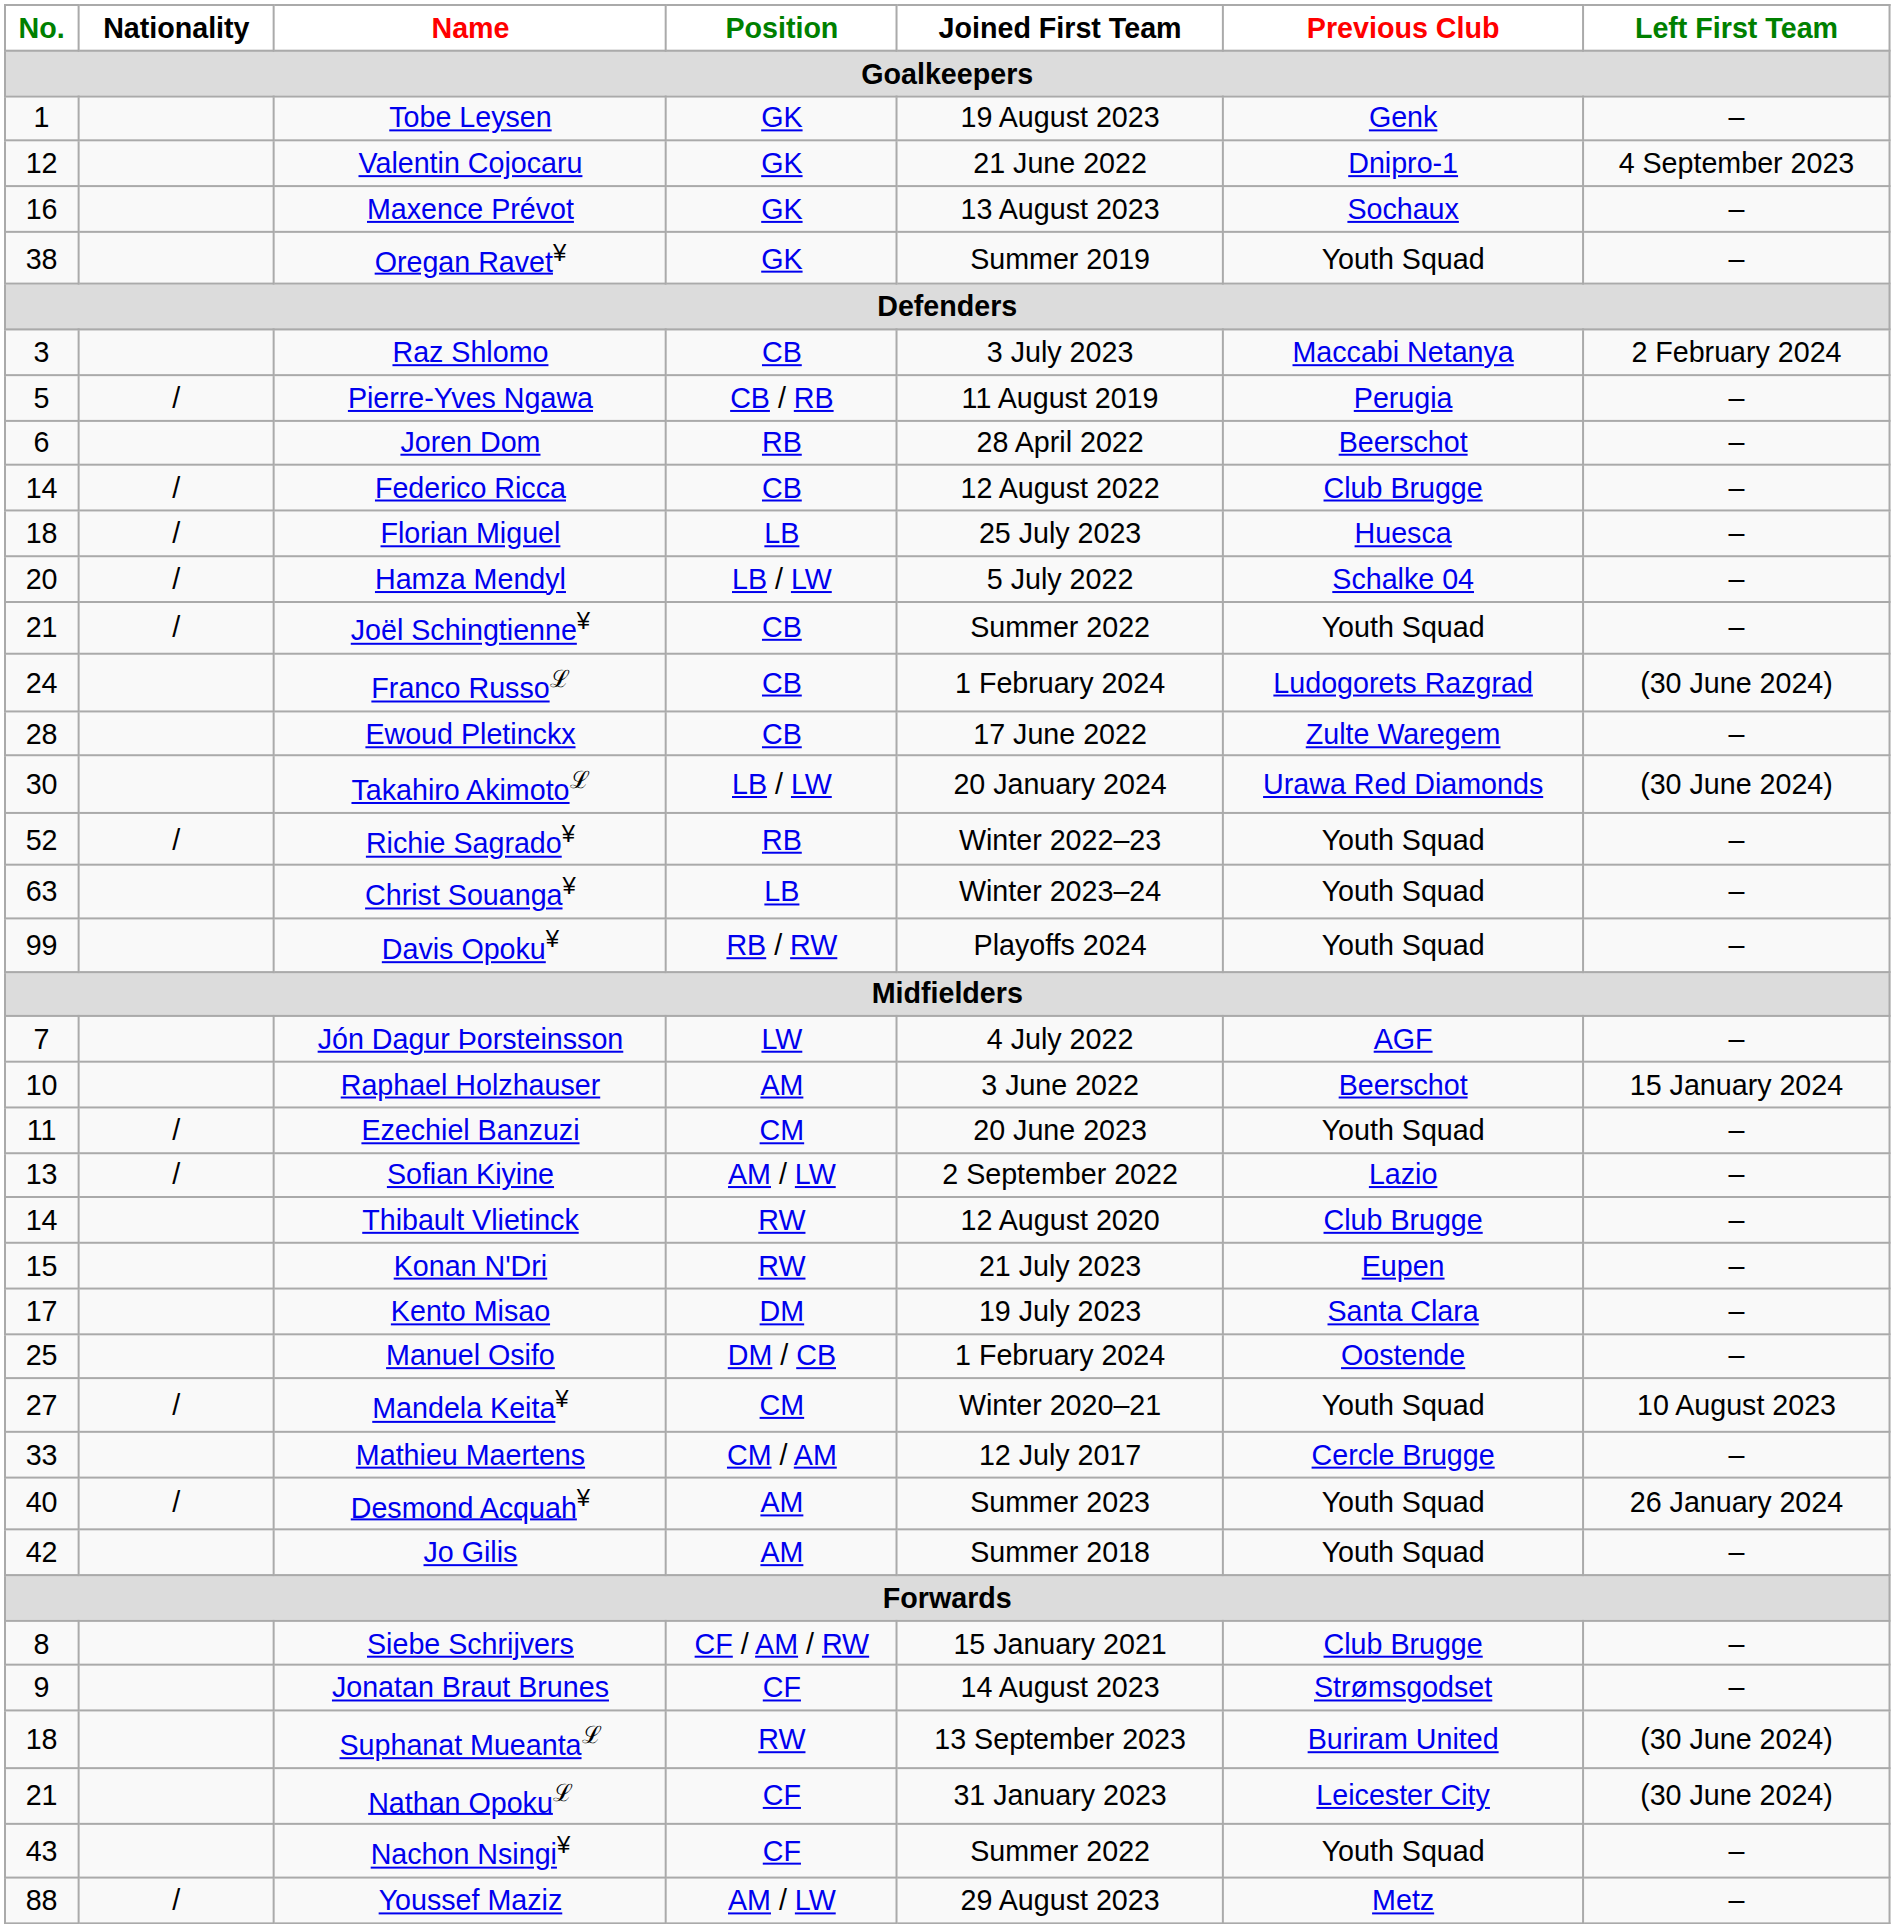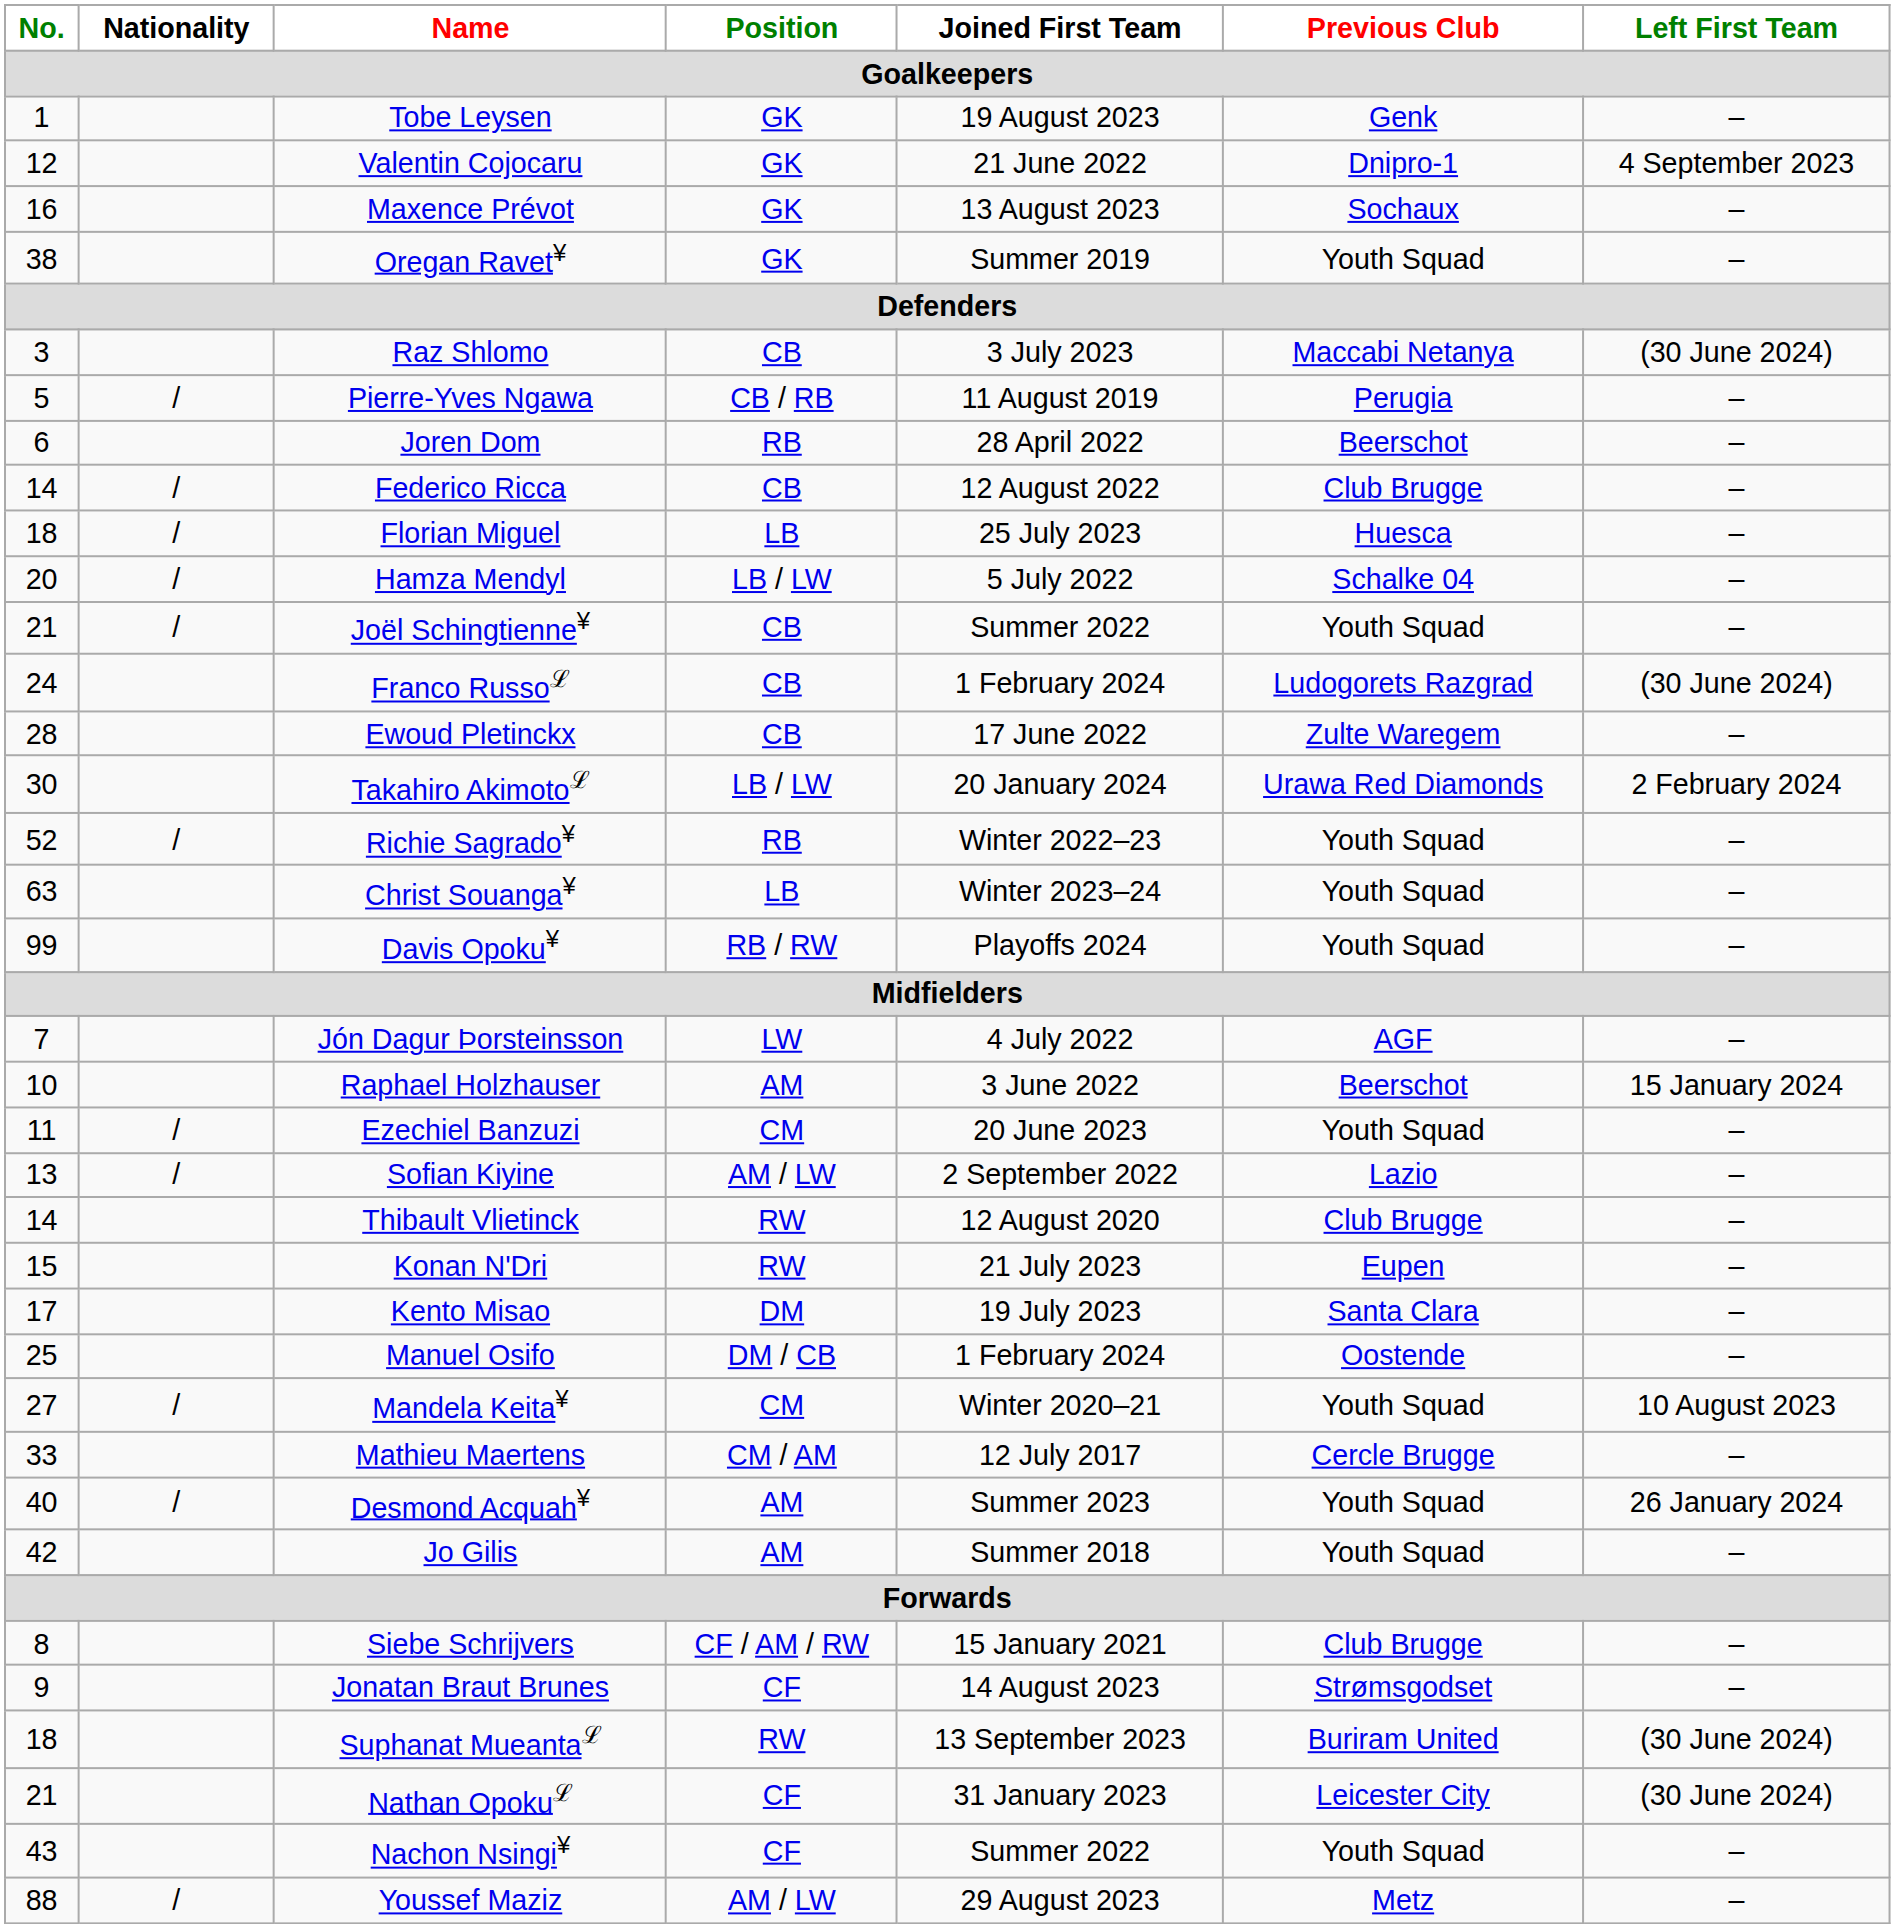 <table class="wikitable" style="text-align: center; font-size:90%" width=75%>
 <tr>
 <th style="background: #ffffff; color:green">No.</th>
 <th style="background: #ffffff; color:black">Nationality</th>
 <th style="background: #ffffff; color:red">Name</th>
 <th style="background: #ffffff; color:green">Position</th>
 <th style="background: #ffffff; color:black">Joined First Team</th>
 <th style="background: #ffffff; color:red">Previous Club</th>
 <th style="background: #ffffff; color:green">Left First Team</th>
 </tr>
 <tr>
 <th colspan=7 style="background: #DCDCDC" align=right>Goalkeepers</th>
 </tr>
 <tr>
 <td>1</td>
 <td></td>
 <td><a href='#'>Tobe Leysen</a></td>
 <td><a href='#'>GK</a></td>
 <td>19 August 2023</td>
 <td> <a href='#'>Genk</a></td>
 <td>–</td>
 </tr>
 <tr>
 <td>12</td>
 <td></td>
 <td><a href='#'>Valentin Cojocaru</a></td>
 <td><a href='#'>GK</a></td>
 <td>21 June 2022</td>
 <td> <a href='#'>Dnipro-1</a></td>
 <td>4 September 2023</td>
 </tr>
 <tr>
 <td>16</td>
 <td></td>
 <td><a href='#'>Maxence Prévot</a></td>
 <td><a href='#'>GK</a></td>
 <td>13 August 2023</td>
 <td> <a href='#'>Sochaux</a></td>
 <td>–</td>
 </tr>
 <tr>
 <td>38</td>
 <td></td>
 <td><a href='#'>Oregan Ravet</a><sup>¥</sup></td>
 <td><a href='#'>GK</a></td>
 <td>Summer 2019</td>
 <td>Youth Squad</td>
 <td>–</td>
 </tr>
 <tr>
 <th colspan=7 style="background: #DCDCDC" align=right>Defenders</th>
 </tr>
 <tr>
 <td>3</td>
 <td></td>
 <td><a href='#'>Raz Shlomo</a></td>
 <td><a href='#'>CB</a></td>
 <td>3 July 2023</td>
 <td> <a href='#'>Maccabi Netanya</a></td>
-<td>2 February 2024</td>
+<td>(30 June 2024)</td>
 </tr>
 <tr>
 <td>5</td>
 <td> / </td>
 <td><a href='#'>Pierre-Yves Ngawa</a></td>
 <td><a href='#'>CB</a> / <a href='#'>RB</a></td>
 <td>11 August 2019</td>
 <td> <a href='#'>Perugia</a></td>
 <td>–</td>
 </tr>
 <tr>
 <td>6</td>
 <td></td>
 <td><a href='#'>Joren Dom</a></td>
 <td><a href='#'>RB</a></td>
 <td>28 April 2022</td>
 <td> <a href='#'>Beerschot</a></td>
 <td>–</td>
 </tr>
 <tr>
 <td>14</td>
 <td> / </td>
 <td><a href='#'>Federico Ricca</a></td>
 <td><a href='#'>CB</a></td>
 <td>12 August 2022</td>
 <td> <a href='#'>Club Brugge</a></td>
 <td>–</td>
 </tr>
 <tr>
 <td>18</td>
 <td> / </td>
 <td><a href='#'>Florian Miguel</a></td>
 <td><a href='#'>LB</a></td>
 <td>25 July 2023</td>
 <td> <a href='#'>Huesca</a></td>
 <td>–</td>
 </tr>
 <tr>
 <td>20</td>
 <td> / </td>
 <td><a href='#'>Hamza Mendyl</a></td>
 <td><a href='#'>LB</a> / <a href='#'>LW</a></td>
 <td>5 July 2022</td>
 <td> <a href='#'>Schalke 04</a></td>
 <td>–</td>
 </tr>
 <tr>
 <td>21</td>
 <td> / </td>
 <td><a href='#'>Joël Schingtienne</a><sup>¥</sup></td>
 <td><a href='#'>CB</a></td>
 <td>Summer 2022</td>
 <td>Youth Squad</td>
 <td>–</td>
 </tr>
 <tr>
 <td>24</td>
 <td></td>
 <td><a href='#'>Franco Russo</a><sup>ℒ</sup></td>
 <td><a href='#'>CB</a></td>
 <td>1 February 2024</td>
 <td> <a href='#'>Ludogorets Razgrad</a></td>
 <td>(30 June 2024)</td>
 </tr>
 <tr>
 <td>28</td>
 <td></td>
 <td><a href='#'>Ewoud Pletinckx</a></td>
 <td><a href='#'>CB</a></td>
 <td>17 June 2022</td>
 <td> <a href='#'>Zulte Waregem</a></td>
 <td>–</td>
 </tr>
 <tr>
 <td>30</td>
 <td></td>
 <td><a href='#'>Takahiro Akimoto</a><sup>ℒ</sup></td>
 <td><a href='#'>LB</a> / <a href='#'>LW</a></td>
 <td>20 January 2024</td>
 <td> <a href='#'>Urawa Red Diamonds</a></td>
-<td>(30 June 2024)</td>
+<td>2 February 2024</td>
 </tr>
 <tr>
 <td>52</td>
 <td> / </td>
 <td><a href='#'>Richie Sagrado</a><sup>¥</sup></td>
 <td><a href='#'>RB</a></td>
 <td>Winter 2022–23</td>
 <td>Youth Squad</td>
 <td>–</td>
 </tr>
 <tr>
 <td>63</td>
 <td></td>
 <td><a href='#'>Christ Souanga</a><sup>¥</sup></td>
 <td><a href='#'>LB</a></td>
 <td>Winter 2023–24</td>
 <td>Youth Squad</td>
 <td>–</td>
 </tr>
 <tr>
 <td>99</td>
 <td></td>
 <td><a href='#'>Davis Opoku</a><sup>¥</sup></td>
 <td><a href='#'>RB</a> / <a href='#'>RW</a></td>
 <td>Playoffs 2024</td>
 <td>Youth Squad</td>
 <td>–</td>
 </tr>
 <tr>
 <th colspan=7 style="background: #DCDCDC" align=right>Midfielders</th>
 </tr>
 <tr>
 <td>7</td>
 <td></td>
 <td><a href='#'>Jón Dagur Þorsteinsson</a></td>
 <td><a href='#'>LW</a></td>
 <td>4 July 2022</td>
 <td> <a href='#'>AGF</a></td>
 <td>–</td>
 </tr>
 <tr>
 <td>10</td>
 <td></td>
 <td><a href='#'>Raphael Holzhauser</a></td>
 <td><a href='#'>AM</a></td>
 <td>3 June 2022</td>
 <td> <a href='#'>Beerschot</a></td>
 <td>15 January 2024</td>
 </tr>
 <tr>
 <td>11</td>
 <td> / </td>
 <td><a href='#'>Ezechiel Banzuzi</a></td>
 <td><a href='#'>CM</a></td>
 <td>20 June 2023</td>
 <td>Youth Squad</td>
 <td>–</td>
 </tr>
 <tr>
 <td>13</td>
 <td> / </td>
 <td><a href='#'>Sofian Kiyine</a></td>
 <td><a href='#'>AM</a> / <a href='#'>LW</a></td>
 <td>2 September 2022</td>
 <td> <a href='#'>Lazio</a></td>
 <td>–</td>
 </tr>
 <tr>
 <td>14</td>
 <td></td>
 <td><a href='#'>Thibault Vlietinck</a></td>
 <td><a href='#'>RW</a></td>
 <td>12 August 2020</td>
 <td> <a href='#'>Club Brugge</a></td>
 <td>–</td>
 </tr>
 <tr>
 <td>15</td>
 <td></td>
 <td><a href='#'>Konan N'Dri</a></td>
 <td><a href='#'>RW</a></td>
 <td>21 July 2023</td>
 <td> <a href='#'>Eupen</a></td>
 <td>–</td>
 </tr>
 <tr>
 <td>17</td>
 <td></td>
 <td><a href='#'>Kento Misao</a></td>
 <td><a href='#'>DM</a></td>
 <td>19 July 2023</td>
 <td> <a href='#'>Santa Clara</a></td>
 <td>–</td>
 </tr>
 <tr>
 <td>25</td>
 <td></td>
 <td><a href='#'>Manuel Osifo</a></td>
 <td><a href='#'>DM</a> / <a href='#'>CB</a></td>
 <td>1 February 2024</td>
 <td> <a href='#'>Oostende</a></td>
 <td>–</td>
 </tr>
 <tr>
 <td>27</td>
 <td> / </td>
 <td><a href='#'>Mandela Keita</a><sup>¥</sup></td>
 <td><a href='#'>CM</a></td>
 <td>Winter 2020–21</td>
 <td>Youth Squad</td>
 <td>10 August 2023</td>
 </tr>
 <tr>
 <td>33</td>
 <td></td>
 <td><a href='#'>Mathieu Maertens</a></td>
 <td><a href='#'>CM</a> / <a href='#'>AM</a></td>
 <td>12 July 2017</td>
 <td> <a href='#'>Cercle Brugge</a></td>
 <td>–</td>
 </tr>
 <tr>
 <td>40</td>
 <td> / </td>
 <td><a href='#'>Desmond Acquah</a><sup>¥</sup></td>
 <td><a href='#'>AM</a></td>
 <td>Summer 2023</td>
 <td>Youth Squad</td>
 <td>26 January 2024</td>
 </tr>
 <tr>
 <td>42</td>
 <td></td>
 <td><a href='#'>Jo Gilis</a></td>
 <td><a href='#'>AM</a></td>
 <td>Summer 2018</td>
 <td>Youth Squad</td>
 <td>–</td>
 </tr>
 <tr>
 <th colspan=7 style="background: #DCDCDC" align=right>Forwards</th>
 </tr>
 <tr>
 <td>8</td>
 <td></td>
 <td><a href='#'>Siebe Schrijvers</a></td>
 <td><a href='#'>CF</a> / <a href='#'>AM</a> / <a href='#'>RW</a></td>
 <td>15 January 2021</td>
 <td> <a href='#'>Club Brugge</a></td>
 <td>–</td>
 </tr>
 <tr>
 <td>9</td>
 <td></td>
 <td><a href='#'>Jonatan Braut Brunes</a></td>
 <td><a href='#'>CF</a></td>
 <td>14 August 2023</td>
 <td> <a href='#'>Strømsgodset</a></td>
 <td>–</td>
 </tr>
 <tr>
 <td>18</td>
 <td></td>
 <td><a href='#'>Suphanat Mueanta</a><sup>ℒ</sup></td>
 <td><a href='#'>RW</a></td>
 <td>13 September 2023</td>
 <td> <a href='#'>Buriram United</a></td>
 <td>(30 June 2024)</td>
 </tr>
 <tr>
 <td>21</td>
 <td></td>
 <td><a href='#'>Nathan Opoku</a><sup>ℒ</sup></td>
 <td><a href='#'>CF</a></td>
 <td>31 January 2023</td>
 <td> <a href='#'>Leicester City</a></td>
 <td>(30 June 2024)</td>
 </tr>
 <tr>
 <td>43</td>
 <td></td>
 <td><a href='#'>Nachon Nsingi</a><sup>¥</sup></td>
 <td><a href='#'>CF</a></td>
 <td>Summer 2022</td>
 <td>Youth Squad</td>
 <td>–</td>
 </tr>
 <tr>
 <td>88</td>
 <td> / </td>
 <td><a href='#'>Youssef Maziz</a></td>
 <td><a href='#'>AM</a> / <a href='#'>LW</a></td>
 <td>29 August 2023</td>
 <td> <a href='#'>Metz</a></td>
 <td>–</td>
 </tr>
 </table>
